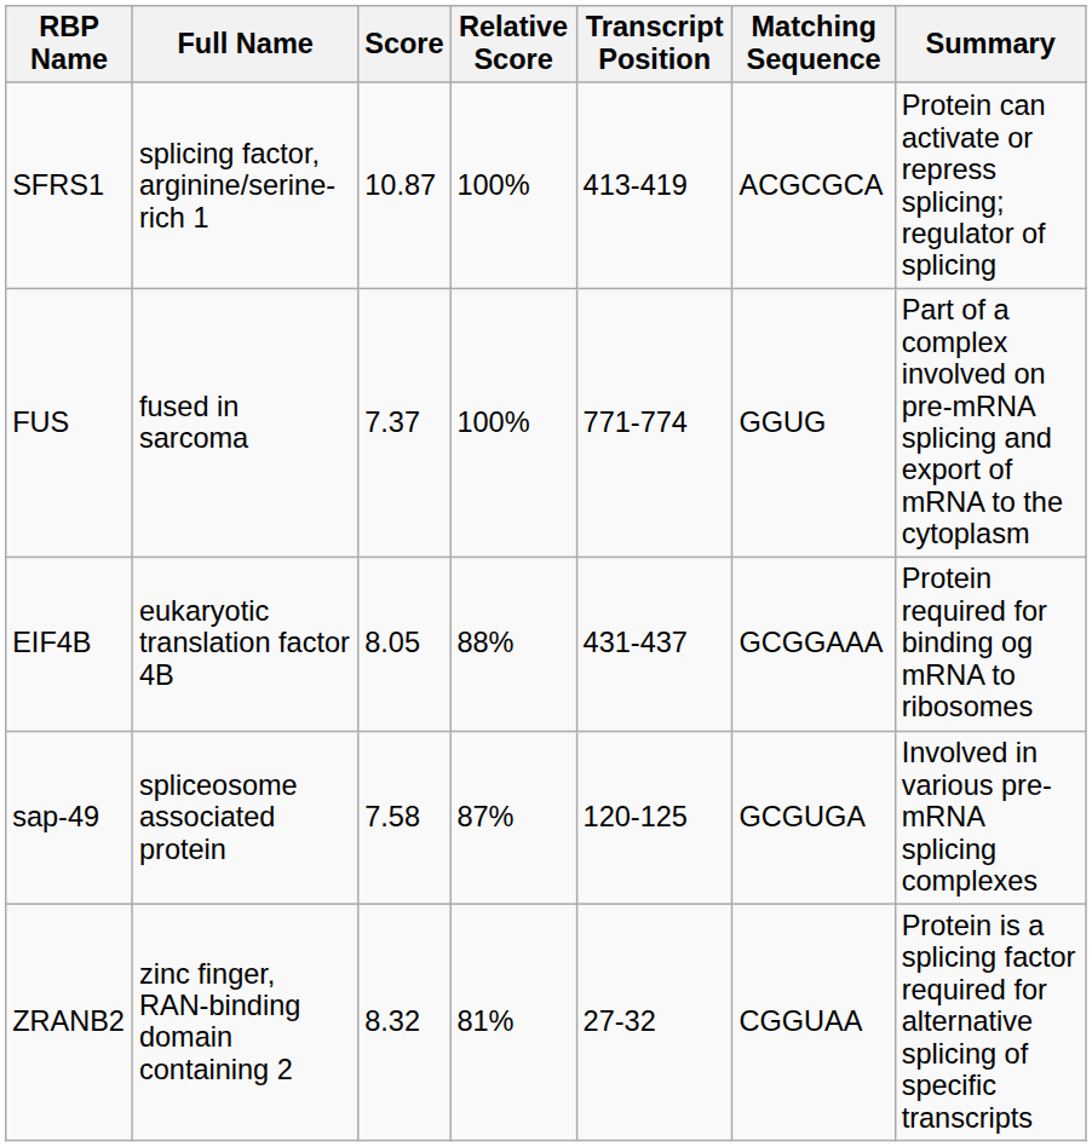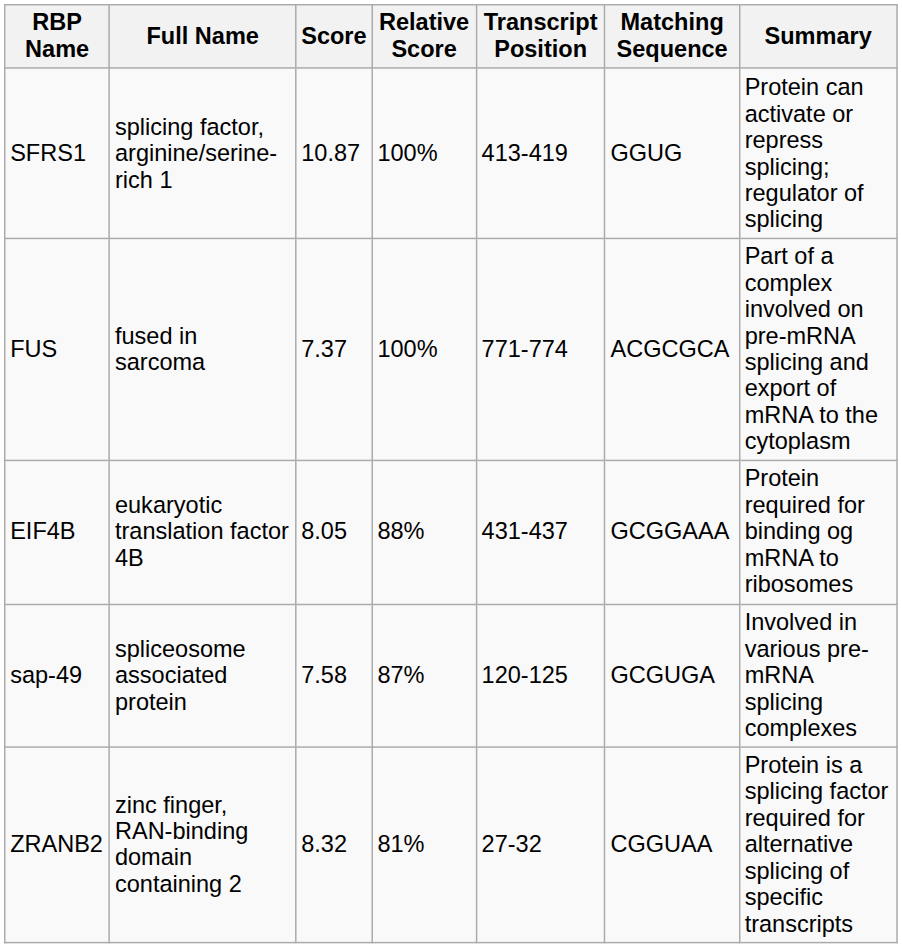 <table class="wikitable">
 <tr>
 <th>RBP Name</th>
 <th>Full Name</th>
 <th>Score</th>
 <th>Relative Score</th>
 <th>Transcript Position</th>
 <th>Matching Sequence</th>
 <th>Summary</th>
 </tr>
 <tr>
 <td>SFRS1</td>
 <td>splicing factor, arginine/serine-rich 1</td>
 <td>10.87</td>
 <td>100%</td>
 <td>413-419</td>
-<td>ACGCGCA</td>
+<td>GGUG</td>
 <td>Protein can activate or repress splicing; regulator of splicing</td>
 </tr>
 <tr>
 <td>FUS</td>
 <td>fused in sarcoma</td>
 <td>7.37</td>
 <td>100%</td>
 <td>771-774</td>
-<td>GGUG</td>
+<td>ACGCGCA</td>
 <td>Part of a complex involved on pre-mRNA splicing and export of mRNA to the cytoplasm</td>
 </tr>
 <tr>
 <td>EIF4B</td>
 <td>eukaryotic translation factor 4B</td>
 <td>8.05</td>
 <td>88%</td>
 <td>431-437</td>
 <td>GCGGAAA</td>
 <td>Protein required for binding og mRNA to ribosomes</td>
 </tr>
 <tr>
 <td>sap-49</td>
 <td>spliceosome associated protein</td>
 <td>7.58</td>
 <td>87%</td>
 <td>120-125</td>
 <td>GCGUGA</td>
 <td>Involved in various pre-mRNA splicing complexes</td>
 </tr>
 <tr>
 <td>ZRANB2</td>
 <td>zinc finger, RAN-binding domain containing 2</td>
 <td>8.32</td>
 <td>81%</td>
 <td>27-32</td>
 <td>CGGUAA</td>
 <td>Protein is a splicing factor required for alternative splicing of specific transcripts</td>
 </tr>
 </table>
